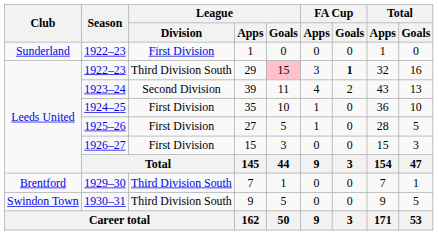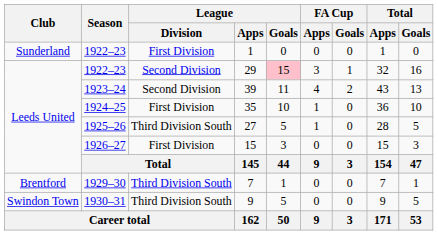 <table class="wikitable" style="text-align: center;">
 <tr>
 <th rowspan="2">Club</th>
 <th rowspan="2">Season</th>
 <th colspan="3">League</th>
 <th colspan="2">FA Cup</th>
 <th colspan="2">Total</th>
 </tr>
 <tr>
 <th>Division</th>
 <th>Apps</th>
 <th>Goals</th>
 <th>Apps</th>
 <th>Goals</th>
 <th>Apps</th>
 <th>Goals</th>
 </tr>
 <tr>
 <td><a href='#'>Sunderland</a></td>
 <td><a href='#'>1922–23</a></td>
 <td><a href='#'>First Division</a></td>
 <td>1</td>
 <td>0</td>
 <td>0</td>
 <td>0</td>
 <td>1</td>
 <td>0</td>
 </tr>
 <tr>
 <td rowspan="6"><a href='#'>Leeds United</a></td>
 <td><a href='#'>1922–23</a></td>
-<td>Third Division South</td>
+<td><a href='#'>Second Division</a></td>
 <td>29</td>
 <td style="background: pink;">15</td>
 <td>3</td>
-<td><strong>1</strong></td>
+<td>1</td>
 <td>32</td>
 <td>16</td>
 </tr>
 <tr>
 <td><a href='#'>1923–24</a></td>
 <td>Second Division</td>
 <td>39</td>
 <td>11</td>
 <td>4</td>
 <td>2</td>
 <td>43</td>
 <td>13</td>
 </tr>
 <tr>
 <td><a href='#'>1924–25</a></td>
 <td>First Division</td>
 <td>35</td>
 <td>10</td>
 <td>1</td>
 <td>0</td>
 <td>36</td>
 <td>10</td>
 </tr>
 <tr>
 <td><a href='#'>1925–26</a></td>
-<td>First Division</td>
+<td>Third Division South</td>
 <td>27</td>
 <td>5</td>
 <td>1</td>
 <td>0</td>
 <td>28</td>
 <td>5</td>
 </tr>
 <tr>
 <td><a href='#'>1926–27</a></td>
 <td>First Division</td>
 <td>15</td>
 <td>3</td>
 <td>0</td>
 <td>0</td>
 <td>15</td>
 <td>3</td>
 </tr>
 <tr>
 <th colspan="2">Total</th>
 <th>145</th>
 <th>44</th>
 <th>9</th>
 <th>3</th>
 <th>154</th>
 <th>47</th>
 </tr>
 <tr>
 <td><a href='#'>Brentford</a></td>
 <td><a href='#'>1929–30</a></td>
 <td><a href='#'>Third Division South</a></td>
 <td>7</td>
 <td>1</td>
 <td>0</td>
 <td>0</td>
 <td>7</td>
 <td>1</td>
 </tr>
 <tr>
 <td><a href='#'>Swindon Town</a></td>
 <td><a href='#'>1930–31</a></td>
 <td>Third Division South</td>
 <td>9</td>
 <td>5</td>
 <td>0</td>
 <td>0</td>
 <td>9</td>
 <td>5</td>
 </tr>
 <tr>
 <th colspan="3">Career total</th>
 <th>162</th>
 <th>50</th>
 <th>9</th>
 <th>3</th>
 <th>171</th>
 <th>53</th>
 </tr>
 </table>
